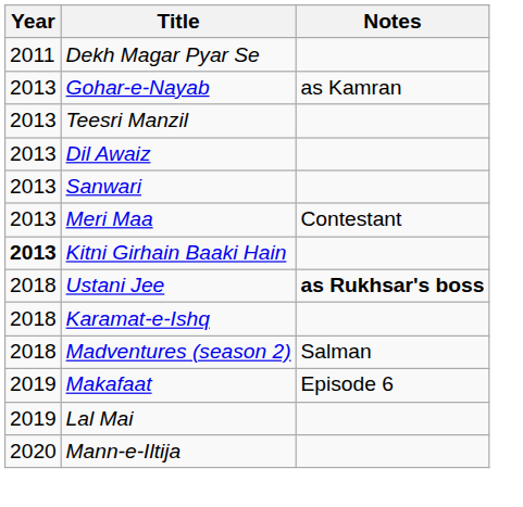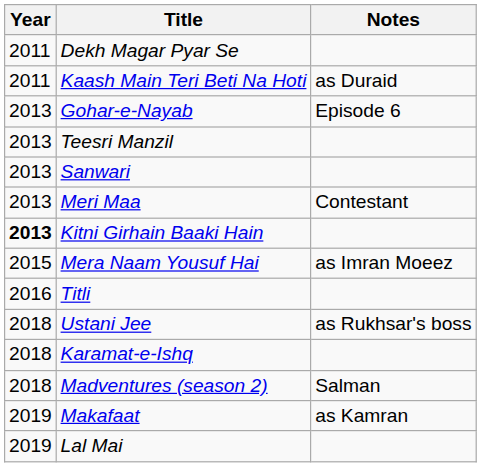 <table class="wikitable">
 <tr>
 <th>Year</th>
 <th>Title</th>
 <th>Notes</th>
 </tr>
 <tr>
 <td>2011</td>
 <td><em>Dekh Magar Pyar Se</em></td>
 <td></td>
 </tr>
 <tr>
+<td>2011</td>
+<td><em><a href='#'>Kaash Main Teri Beti Na Hoti</a></em></td>
+<td>as Duraid</td>
+</tr>
+<tr>
 <td>2013</td>
 <td><em><a href='#'>Gohar-e-Nayab</a> </em></td>
-<td>as Kamran</td>
+<td>Episode 6</td>
 </tr>
 <tr>
 <td>2013</td>
 <td><em>Teesri Manzil</em></td>
-<td></td>
-</tr>
-<tr>
-<td>2013</td>
-<td><em><a href='#'>Dil Awaiz</a></em></td>
 <td></td>
 </tr>
 <tr>
 <td>2013</td>
 <td><em><a href='#'>Sanwari</a></em></td>
 <td></td>
 </tr>
 <tr>
 <td>2013</td>
 <td><em><a href='#'>Meri Maa</a></em></td>
 <td>Contestant</td>
 </tr>
 <tr>
 <td><strong>2013</strong></td>
 <td><em><a href='#'>Kitni Girhain Baaki Hain</a></em></td>
 <td></td>
 </tr>
 <tr>
+<td>2015</td>
+<td><em><a href='#'>Mera Naam Yousuf Hai</a></em></td>
+<td>as Imran Moeez</td>
+</tr>
+<tr>
+<td>2016</td>
+<td><em><a href='#'>Titli</a></em></td>
+<td></td>
+</tr>
+<tr>
 <td>2018</td>
 <td><em><a href='#'>Ustani Jee</a></em></td>
-<td><strong>as Rukhsar's boss</strong></td>
+<td>as Rukhsar's boss</td>
 </tr>
 <tr>
 <td>2018</td>
 <td><em><a href='#'>Karamat-e-Ishq</a></em></td>
 <td></td>
 </tr>
 <tr>
 <td>2018</td>
 <td><em><a href='#'>Madventures (season 2)</a></em></td>
 <td>Salman</td>
 </tr>
 <tr>
 <td>2019</td>
 <td><em><a href='#'>Makafaat</a></em></td>
-<td>Episode 6</td>
+<td>as Kamran</td>
 </tr>
 <tr>
 <td>2019</td>
 <td><em>Lal Mai</em></td>
 <td></td>
 </tr>
-<tr>
-<td>2020</td>
-<td><em>Mann-e-Iltija</em></td>
-<td></td>
-</tr>
 </table>
